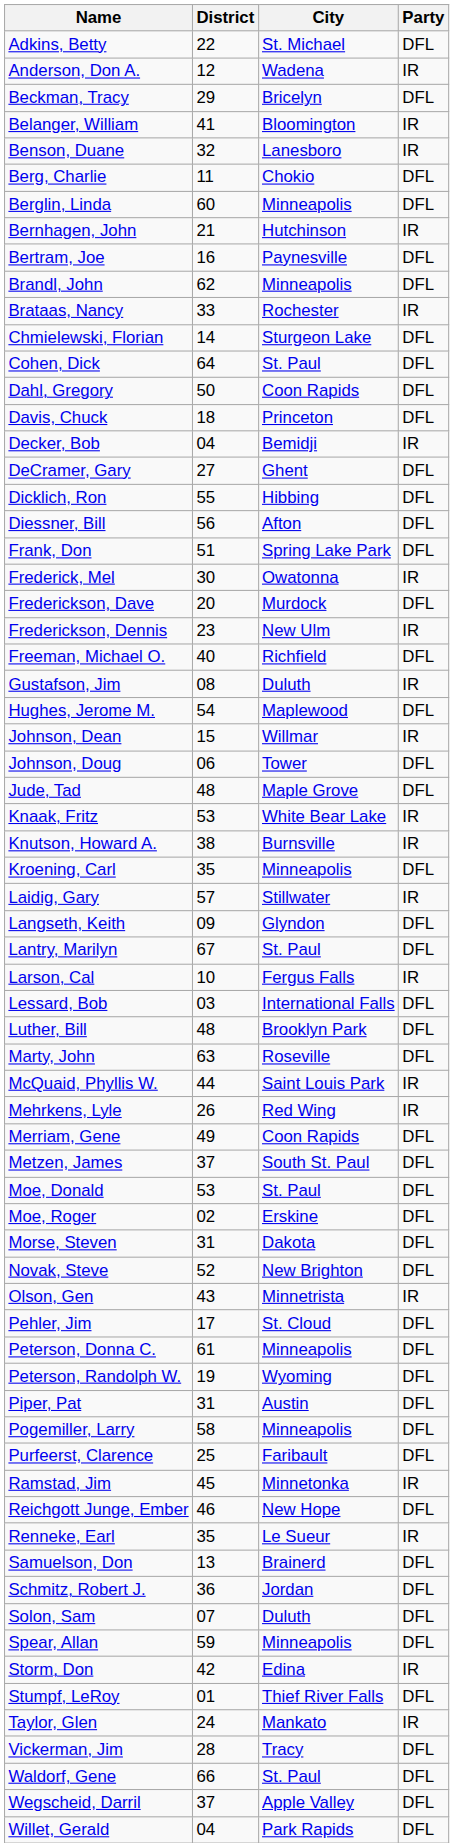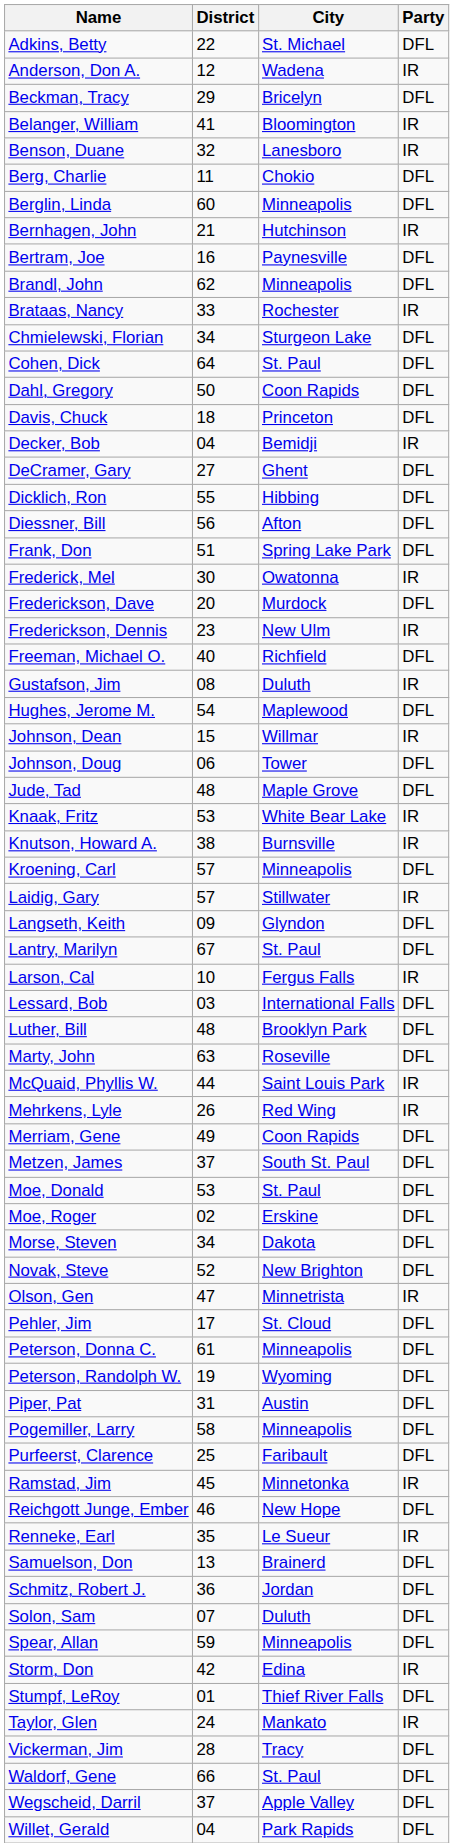 <table class="wikitable sortable">
 <tr>
 <th>Name</th>
 <th>District</th>
 <th>City</th>
 <th>Party</th>
 </tr>
 <tr>
 <td><a href='#'>Adkins, Betty</a></td>
 <td>22</td>
 <td><a href='#'>St. Michael</a></td>
 <td>DFL</td>
 </tr>
 <tr>
 <td><a href='#'>Anderson, Don A.</a></td>
 <td>12</td>
 <td><a href='#'>Wadena</a></td>
 <td>IR</td>
 </tr>
 <tr>
 <td><a href='#'>Beckman, Tracy</a></td>
 <td>29</td>
 <td><a href='#'>Bricelyn</a></td>
 <td>DFL</td>
 </tr>
 <tr>
 <td><a href='#'>Belanger, William</a></td>
 <td>41</td>
 <td><a href='#'>Bloomington</a></td>
 <td>IR</td>
 </tr>
 <tr>
 <td><a href='#'>Benson, Duane</a></td>
 <td>32</td>
 <td><a href='#'>Lanesboro</a></td>
 <td>IR</td>
 </tr>
 <tr>
 <td><a href='#'>Berg, Charlie</a></td>
 <td>11</td>
 <td><a href='#'>Chokio</a></td>
 <td>DFL</td>
 </tr>
 <tr>
 <td><a href='#'>Berglin, Linda</a></td>
 <td>60</td>
 <td><a href='#'>Minneapolis</a></td>
 <td>DFL</td>
 </tr>
 <tr>
 <td><a href='#'>Bernhagen, John</a></td>
 <td>21</td>
 <td><a href='#'>Hutchinson</a></td>
 <td>IR</td>
 </tr>
 <tr>
 <td><a href='#'>Bertram, Joe</a></td>
 <td>16</td>
 <td><a href='#'>Paynesville</a></td>
 <td>DFL</td>
 </tr>
 <tr>
 <td><a href='#'>Brandl, John</a></td>
 <td>62</td>
 <td><a href='#'>Minneapolis</a></td>
 <td>DFL</td>
 </tr>
 <tr>
 <td><a href='#'>Brataas, Nancy</a></td>
 <td>33</td>
 <td><a href='#'>Rochester</a></td>
 <td>IR</td>
 </tr>
 <tr>
 <td><a href='#'>Chmielewski, Florian</a></td>
-<td>14</td>
+<td>34</td>
 <td><a href='#'>Sturgeon Lake</a></td>
 <td>DFL</td>
 </tr>
 <tr>
 <td><a href='#'>Cohen, Dick</a></td>
 <td>64</td>
 <td><a href='#'>St. Paul</a></td>
 <td>DFL</td>
 </tr>
 <tr>
 <td><a href='#'>Dahl, Gregory</a></td>
 <td>50</td>
 <td><a href='#'>Coon Rapids</a></td>
 <td>DFL</td>
 </tr>
 <tr>
 <td><a href='#'>Davis, Chuck</a></td>
 <td>18</td>
 <td><a href='#'>Princeton</a></td>
 <td>DFL</td>
 </tr>
 <tr>
 <td><a href='#'>Decker, Bob</a></td>
 <td>04</td>
 <td><a href='#'>Bemidji</a></td>
 <td>IR</td>
 </tr>
 <tr>
 <td><a href='#'>DeCramer, Gary</a></td>
 <td>27</td>
 <td><a href='#'>Ghent</a></td>
 <td>DFL</td>
 </tr>
 <tr>
 <td><a href='#'>Dicklich, Ron</a></td>
 <td>55</td>
 <td><a href='#'>Hibbing</a></td>
 <td>DFL</td>
 </tr>
 <tr>
 <td><a href='#'>Diessner, Bill</a></td>
 <td>56</td>
 <td><a href='#'>Afton</a></td>
 <td>DFL</td>
 </tr>
 <tr>
 <td><a href='#'>Frank, Don</a></td>
 <td>51</td>
 <td><a href='#'>Spring Lake Park</a></td>
 <td>DFL</td>
 </tr>
 <tr>
 <td><a href='#'>Frederick, Mel</a></td>
 <td>30</td>
 <td><a href='#'>Owatonna</a></td>
 <td>IR</td>
 </tr>
 <tr>
 <td><a href='#'>Frederickson, Dave</a></td>
 <td>20</td>
 <td><a href='#'>Murdock</a></td>
 <td>DFL</td>
 </tr>
 <tr>
 <td><a href='#'>Frederickson, Dennis</a></td>
 <td>23</td>
 <td><a href='#'>New Ulm</a></td>
 <td>IR</td>
 </tr>
 <tr>
 <td><a href='#'>Freeman, Michael O.</a></td>
 <td>40</td>
 <td><a href='#'>Richfield</a></td>
 <td>DFL</td>
 </tr>
 <tr>
 <td><a href='#'>Gustafson, Jim</a></td>
 <td>08</td>
 <td><a href='#'>Duluth</a></td>
 <td>IR</td>
 </tr>
 <tr>
 <td><a href='#'>Hughes, Jerome M.</a></td>
 <td>54</td>
 <td><a href='#'>Maplewood</a></td>
 <td>DFL</td>
 </tr>
 <tr>
 <td><a href='#'>Johnson, Dean</a></td>
 <td>15</td>
 <td><a href='#'>Willmar</a></td>
 <td>IR</td>
 </tr>
 <tr>
 <td><a href='#'>Johnson, Doug</a></td>
 <td>06</td>
 <td><a href='#'>Tower</a></td>
 <td>DFL</td>
 </tr>
 <tr>
 <td><a href='#'>Jude, Tad</a></td>
 <td>48</td>
 <td><a href='#'>Maple Grove</a></td>
 <td>DFL</td>
 </tr>
 <tr>
 <td><a href='#'>Knaak, Fritz</a></td>
 <td>53</td>
 <td><a href='#'>White Bear Lake</a></td>
 <td>IR</td>
 </tr>
 <tr>
 <td><a href='#'>Knutson, Howard A.</a></td>
 <td>38</td>
 <td><a href='#'>Burnsville</a></td>
 <td>IR</td>
 </tr>
 <tr>
 <td><a href='#'>Kroening, Carl</a></td>
-<td>35</td>
+<td>57</td>
 <td><a href='#'>Minneapolis</a></td>
 <td>DFL</td>
 </tr>
 <tr>
 <td><a href='#'>Laidig, Gary</a></td>
 <td>57</td>
 <td><a href='#'>Stillwater</a></td>
 <td>IR</td>
 </tr>
 <tr>
 <td><a href='#'>Langseth, Keith</a></td>
 <td>09</td>
 <td><a href='#'>Glyndon</a></td>
 <td>DFL</td>
 </tr>
 <tr>
 <td><a href='#'>Lantry, Marilyn</a></td>
 <td>67</td>
 <td><a href='#'>St. Paul</a></td>
 <td>DFL</td>
 </tr>
 <tr>
 <td><a href='#'>Larson, Cal</a></td>
 <td>10</td>
 <td><a href='#'>Fergus Falls</a></td>
 <td>IR</td>
 </tr>
 <tr>
 <td><a href='#'>Lessard, Bob</a></td>
 <td>03</td>
 <td><a href='#'>International Falls</a></td>
 <td>DFL</td>
 </tr>
 <tr>
 <td><a href='#'>Luther, Bill</a></td>
 <td>48</td>
 <td><a href='#'>Brooklyn Park</a></td>
 <td>DFL</td>
 </tr>
 <tr>
 <td><a href='#'>Marty, John</a></td>
 <td>63</td>
 <td><a href='#'>Roseville</a></td>
 <td>DFL</td>
 </tr>
 <tr>
 <td><a href='#'>McQuaid, Phyllis W.</a></td>
 <td>44</td>
 <td><a href='#'>Saint Louis Park</a></td>
 <td>IR</td>
 </tr>
 <tr>
 <td><a href='#'>Mehrkens, Lyle</a></td>
 <td>26</td>
 <td><a href='#'>Red Wing</a></td>
 <td>IR</td>
 </tr>
 <tr>
 <td><a href='#'>Merriam, Gene</a></td>
 <td>49</td>
 <td><a href='#'>Coon Rapids</a></td>
 <td>DFL</td>
 </tr>
 <tr>
 <td><a href='#'>Metzen, James</a></td>
 <td>37</td>
 <td><a href='#'>South St. Paul</a></td>
 <td>DFL</td>
 </tr>
 <tr>
 <td><a href='#'>Moe, Donald</a></td>
 <td>53</td>
 <td><a href='#'>St. Paul</a></td>
 <td>DFL</td>
 </tr>
 <tr>
 <td><a href='#'>Moe, Roger</a></td>
 <td>02</td>
 <td><a href='#'>Erskine</a></td>
 <td>DFL</td>
 </tr>
 <tr>
 <td><a href='#'>Morse, Steven</a></td>
-<td>31</td>
+<td>34</td>
 <td><a href='#'>Dakota</a></td>
 <td>DFL</td>
 </tr>
 <tr>
 <td><a href='#'>Novak, Steve</a></td>
 <td>52</td>
 <td><a href='#'>New Brighton</a></td>
 <td>DFL</td>
 </tr>
 <tr>
 <td><a href='#'>Olson, Gen</a></td>
-<td>43</td>
+<td>47</td>
 <td><a href='#'>Minnetrista</a></td>
 <td>IR</td>
 </tr>
 <tr>
 <td><a href='#'>Pehler, Jim</a></td>
 <td>17</td>
 <td><a href='#'>St. Cloud</a></td>
 <td>DFL</td>
 </tr>
 <tr>
 <td><a href='#'>Peterson, Donna C.</a></td>
 <td>61</td>
 <td><a href='#'>Minneapolis</a></td>
 <td>DFL</td>
 </tr>
 <tr>
 <td><a href='#'>Peterson, Randolph W.</a></td>
 <td>19</td>
 <td><a href='#'>Wyoming</a></td>
 <td>DFL</td>
 </tr>
 <tr>
 <td><a href='#'>Piper, Pat</a></td>
 <td>31</td>
 <td><a href='#'>Austin</a></td>
 <td>DFL</td>
 </tr>
 <tr>
 <td><a href='#'>Pogemiller, Larry</a></td>
 <td>58</td>
 <td><a href='#'>Minneapolis</a></td>
 <td>DFL</td>
 </tr>
 <tr>
 <td><a href='#'>Purfeerst, Clarence</a></td>
 <td>25</td>
 <td><a href='#'>Faribault</a></td>
 <td>DFL</td>
 </tr>
 <tr>
 <td><a href='#'>Ramstad, Jim</a></td>
 <td>45</td>
 <td><a href='#'>Minnetonka</a></td>
 <td>IR</td>
 </tr>
 <tr>
 <td><a href='#'>Reichgott Junge, Ember</a></td>
 <td>46</td>
 <td><a href='#'>New Hope</a></td>
 <td>DFL</td>
 </tr>
 <tr>
 <td><a href='#'>Renneke, Earl</a></td>
 <td>35</td>
 <td><a href='#'>Le Sueur</a></td>
 <td>IR</td>
 </tr>
 <tr>
 <td><a href='#'>Samuelson, Don</a></td>
 <td>13</td>
 <td><a href='#'>Brainerd</a></td>
 <td>DFL</td>
 </tr>
 <tr>
 <td><a href='#'>Schmitz, Robert J.</a></td>
 <td>36</td>
 <td><a href='#'>Jordan</a></td>
 <td>DFL</td>
 </tr>
 <tr>
 <td><a href='#'>Solon, Sam</a></td>
 <td>07</td>
 <td><a href='#'>Duluth</a></td>
 <td>DFL</td>
 </tr>
 <tr>
 <td><a href='#'>Spear, Allan</a></td>
 <td>59</td>
 <td><a href='#'>Minneapolis</a></td>
 <td>DFL</td>
 </tr>
 <tr>
 <td><a href='#'>Storm, Don</a></td>
 <td>42</td>
 <td><a href='#'>Edina</a></td>
 <td>IR</td>
 </tr>
 <tr>
 <td><a href='#'>Stumpf, LeRoy</a></td>
 <td>01</td>
 <td><a href='#'>Thief River Falls</a></td>
 <td>DFL</td>
 </tr>
 <tr>
 <td><a href='#'>Taylor, Glen</a></td>
 <td>24</td>
 <td><a href='#'>Mankato</a></td>
 <td>IR</td>
 </tr>
 <tr>
 <td><a href='#'>Vickerman, Jim</a></td>
 <td>28</td>
 <td><a href='#'>Tracy</a></td>
 <td>DFL</td>
 </tr>
 <tr>
 <td><a href='#'>Waldorf, Gene</a></td>
 <td>66</td>
 <td><a href='#'>St. Paul</a></td>
 <td>DFL</td>
 </tr>
 <tr>
 <td><a href='#'>Wegscheid, Darril</a></td>
 <td>37</td>
 <td><a href='#'>Apple Valley</a></td>
 <td>DFL</td>
 </tr>
 <tr>
 <td><a href='#'>Willet, Gerald</a></td>
 <td>04</td>
 <td><a href='#'>Park Rapids</a></td>
 <td>DFL</td>
 </tr>
 </table>
